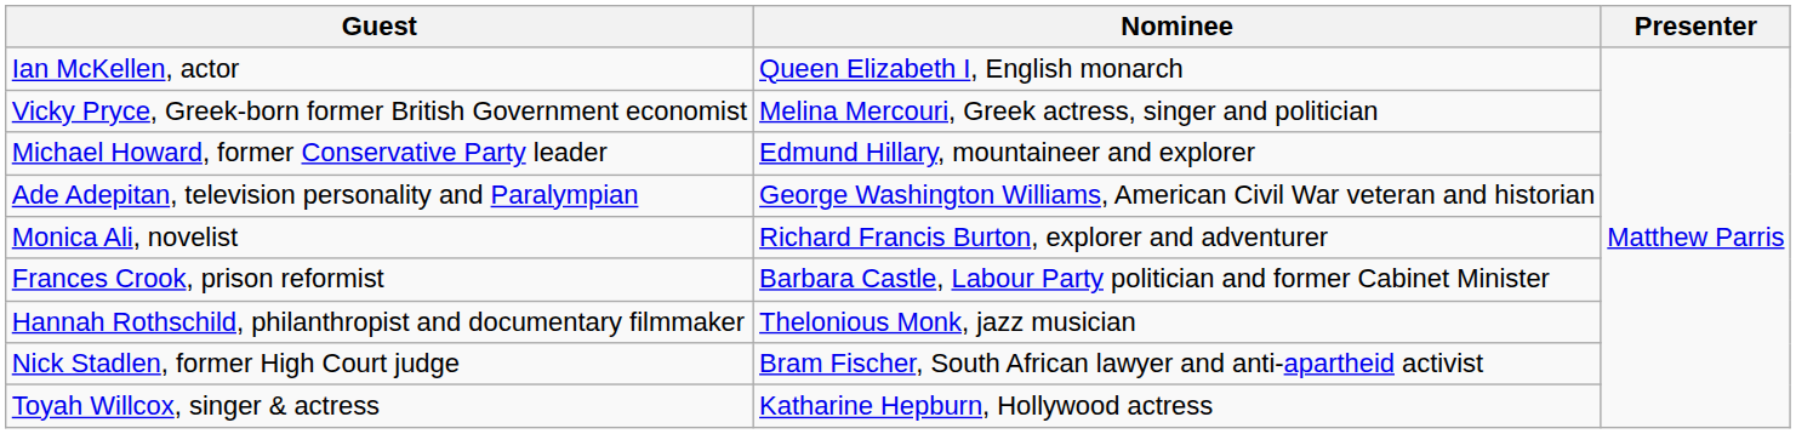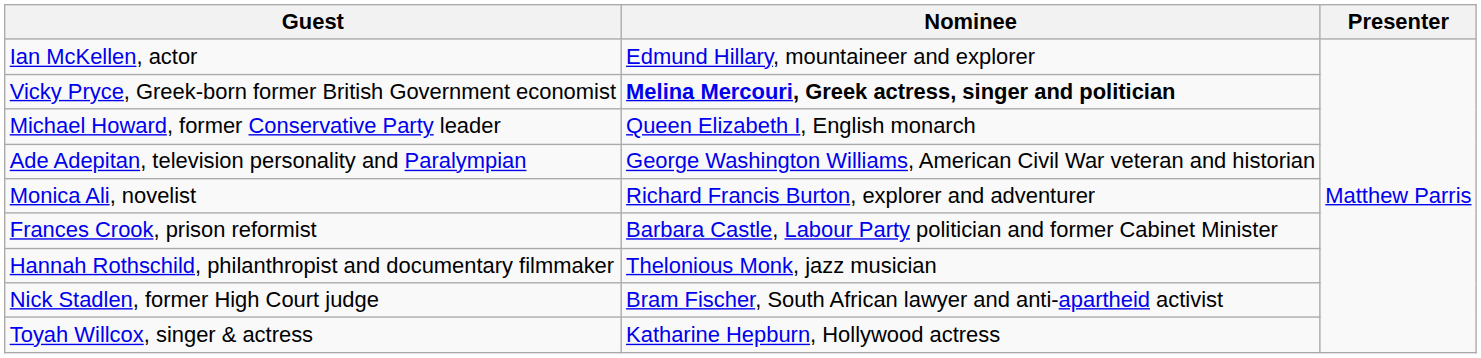 <table class="wikitable">
 <tr>
 <th>Guest</th>
 <th>Nominee</th>
 <th>Presenter</th>
 </tr>
 <tr>
 <td><a href='#'>Ian McKellen</a>, actor</td>
-<td><a href='#'>Queen Elizabeth I</a>, English monarch</td>
+<td><a href='#'>Edmund Hillary</a>, mountaineer and explorer</td>
 <td rowspan="9"><a href='#'>Matthew Parris</a></td>
 </tr>
 <tr>
 <td><a href='#'>Vicky Pryce</a>, Greek-born former British Government economist</td>
-<td><a href='#'>Melina Mercouri</a>, Greek actress, singer and politician</td>
+<td><strong><a href='#'>Melina Mercouri</a>, Greek actress, singer and politician</strong></td>
 </tr>
 <tr>
 <td><a href='#'>Michael Howard</a>, former <a href='#'>Conservative Party</a> leader</td>
-<td><a href='#'>Edmund Hillary</a>, mountaineer and explorer</td>
+<td><a href='#'>Queen Elizabeth I</a>, English monarch</td>
 </tr>
 <tr>
 <td><a href='#'>Ade Adepitan</a>, television personality and <a href='#'>Paralympian</a></td>
 <td><a href='#'>George Washington Williams</a>, American Civil War veteran and historian</td>
 </tr>
 <tr>
 <td><a href='#'>Monica Ali</a>, novelist</td>
 <td><a href='#'>Richard Francis Burton</a>, explorer and adventurer</td>
 </tr>
 <tr>
 <td><a href='#'>Frances Crook</a>, prison reformist</td>
 <td><a href='#'>Barbara Castle</a>, <a href='#'>Labour Party</a> politician and former Cabinet Minister</td>
 </tr>
 <tr>
 <td><a href='#'>Hannah Rothschild</a>, philanthropist and documentary filmmaker</td>
 <td><a href='#'>Thelonious Monk</a>, jazz musician</td>
 </tr>
 <tr>
 <td><a href='#'>Nick Stadlen</a>, former High Court judge</td>
 <td><a href='#'>Bram Fischer</a>, South African lawyer and anti-<a href='#'>apartheid</a> activist</td>
 </tr>
 <tr>
 <td><a href='#'>Toyah Willcox</a>, singer & actress</td>
 <td><a href='#'>Katharine Hepburn</a>, Hollywood actress</td>
 </tr>
 </table>
